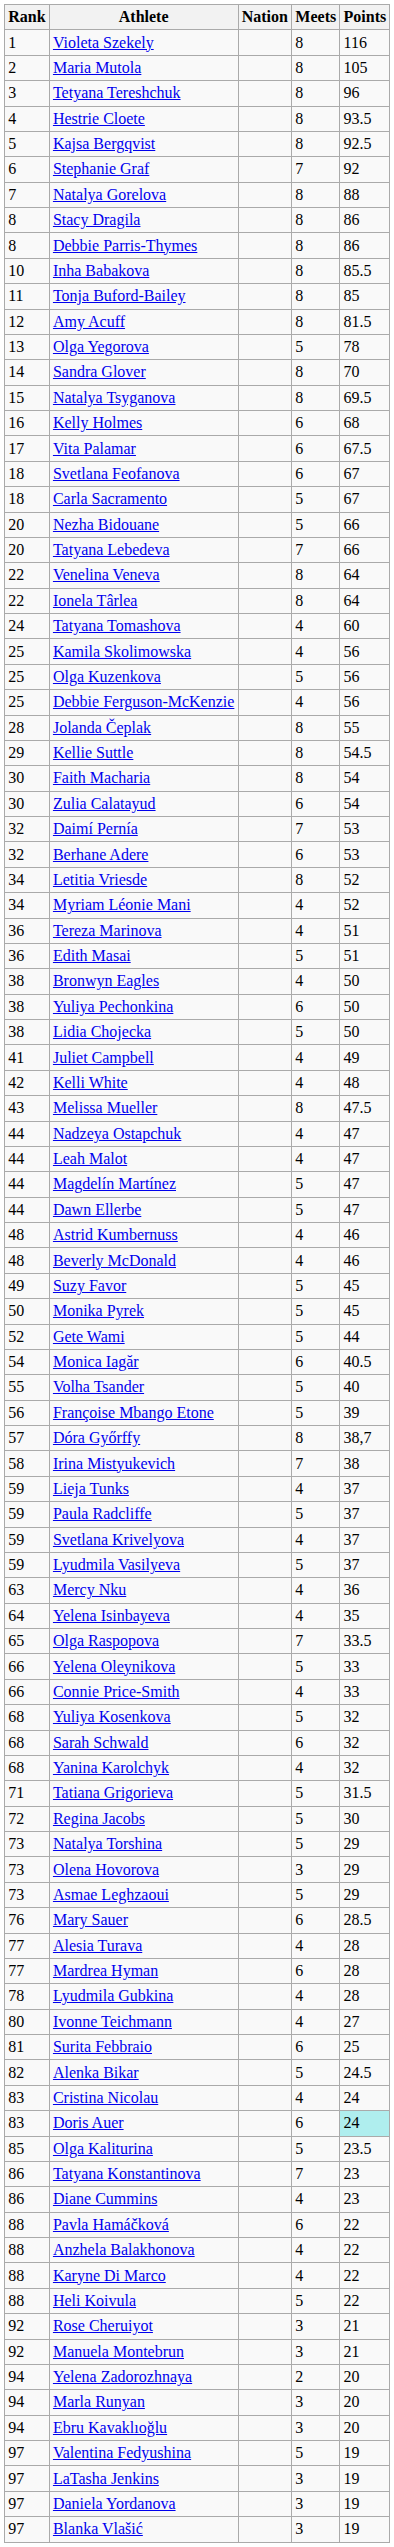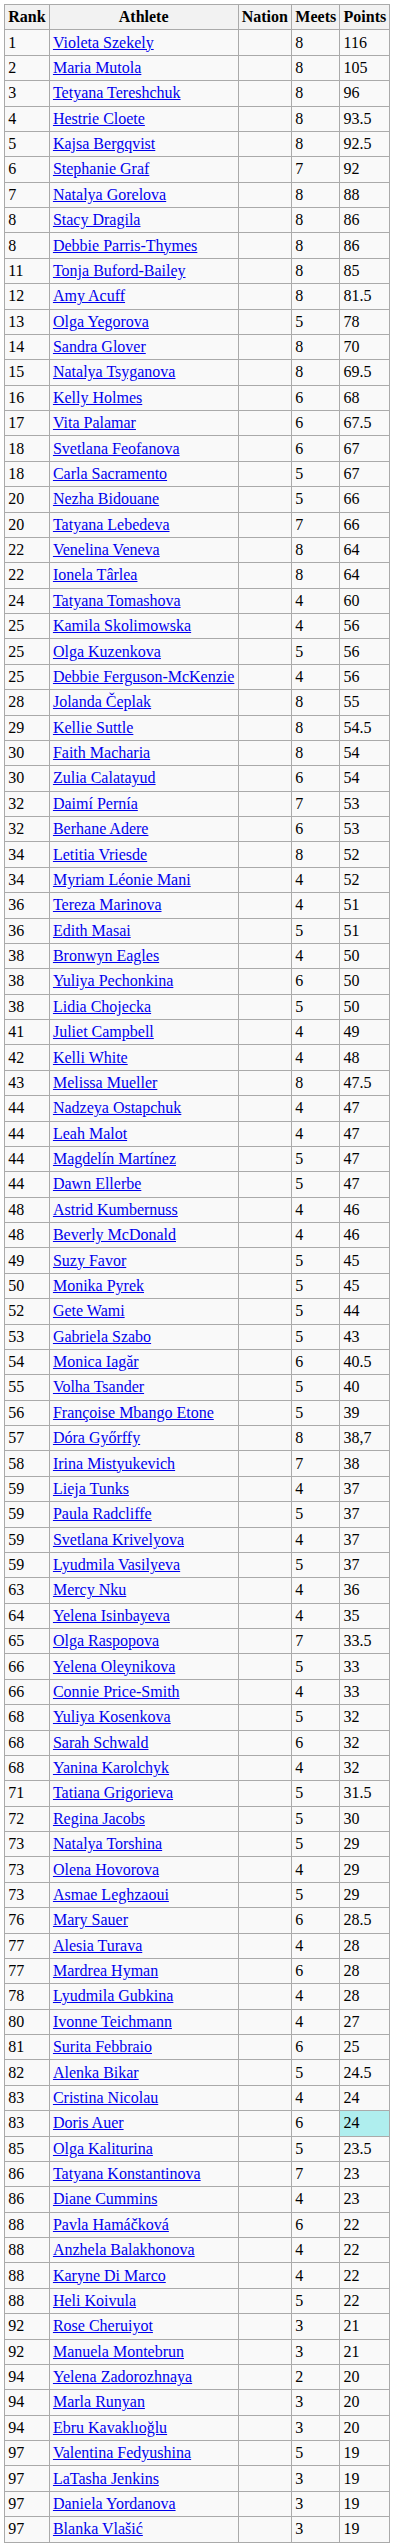 <table class=wikitable>
 <tr>
 <th>Rank</th>
 <th>Athlete</th>
 <th>Nation</th>
 <th>Meets</th>
 <th>Points</th>
 </tr>
 <tr>
 <td>1</td>
 <td><a href='#'>Violeta Szekely</a></td>
 <td></td>
 <td>8</td>
 <td>116</td>
 </tr>
 <tr>
 <td>2</td>
 <td><a href='#'>Maria Mutola</a></td>
 <td></td>
 <td>8</td>
 <td>105</td>
 </tr>
 <tr>
 <td>3</td>
 <td><a href='#'>Tetyana Tereshchuk</a></td>
 <td></td>
 <td>8</td>
 <td>96</td>
 </tr>
 <tr>
 <td>4</td>
 <td><a href='#'>Hestrie Cloete</a></td>
 <td></td>
 <td>8</td>
 <td>93.5</td>
 </tr>
 <tr>
 <td>5</td>
 <td><a href='#'>Kajsa Bergqvist</a></td>
 <td></td>
 <td>8</td>
 <td>92.5</td>
 </tr>
 <tr>
 <td>6</td>
 <td><a href='#'>Stephanie Graf</a></td>
 <td></td>
 <td>7</td>
 <td>92</td>
 </tr>
 <tr>
 <td>7</td>
 <td><a href='#'>Natalya Gorelova</a></td>
 <td></td>
 <td>8</td>
 <td>88</td>
 </tr>
 <tr>
 <td>8</td>
 <td><a href='#'>Stacy Dragila</a></td>
 <td></td>
 <td>8</td>
 <td>86</td>
 </tr>
 <tr>
 <td>8</td>
 <td><a href='#'>Debbie Parris-Thymes</a></td>
 <td></td>
 <td>8</td>
 <td>86</td>
-</tr>
-<tr>
-<td>10</td>
-<td><a href='#'>Inha Babakova</a></td>
-<td></td>
-<td>8</td>
-<td>85.5</td>
 </tr>
 <tr>
 <td>11</td>
 <td><a href='#'>Tonja Buford-Bailey</a></td>
 <td></td>
 <td>8</td>
 <td>85</td>
 </tr>
 <tr>
 <td>12</td>
 <td><a href='#'>Amy Acuff</a></td>
 <td></td>
 <td>8</td>
 <td>81.5</td>
 </tr>
 <tr>
 <td>13</td>
 <td><a href='#'>Olga Yegorova</a></td>
 <td></td>
 <td>5</td>
 <td>78</td>
 </tr>
 <tr>
 <td>14</td>
 <td><a href='#'>Sandra Glover</a></td>
 <td></td>
 <td>8</td>
 <td>70</td>
 </tr>
 <tr>
 <td>15</td>
 <td><a href='#'>Natalya Tsyganova</a></td>
 <td></td>
 <td>8</td>
 <td>69.5</td>
 </tr>
 <tr>
 <td>16</td>
 <td><a href='#'>Kelly Holmes</a></td>
 <td></td>
 <td>6</td>
 <td>68</td>
 </tr>
 <tr>
 <td>17</td>
 <td><a href='#'>Vita Palamar</a></td>
 <td></td>
 <td>6</td>
 <td>67.5</td>
 </tr>
 <tr>
 <td>18</td>
 <td><a href='#'>Svetlana Feofanova</a></td>
 <td></td>
 <td>6</td>
 <td>67</td>
 </tr>
 <tr>
 <td>18</td>
 <td><a href='#'>Carla Sacramento</a></td>
 <td></td>
 <td>5</td>
 <td>67</td>
 </tr>
 <tr>
 <td>20</td>
 <td><a href='#'>Nezha Bidouane</a></td>
 <td></td>
 <td>5</td>
 <td>66</td>
 </tr>
 <tr>
 <td>20</td>
 <td><a href='#'>Tatyana Lebedeva</a></td>
 <td></td>
 <td>7</td>
 <td>66</td>
 </tr>
 <tr>
 <td>22</td>
 <td><a href='#'>Venelina Veneva</a></td>
 <td></td>
 <td>8</td>
 <td>64</td>
 </tr>
 <tr>
 <td>22</td>
 <td><a href='#'>Ionela Târlea</a></td>
 <td></td>
 <td>8</td>
 <td>64</td>
 </tr>
 <tr>
 <td>24</td>
 <td><a href='#'>Tatyana Tomashova</a></td>
 <td></td>
 <td>4</td>
 <td>60</td>
 </tr>
 <tr>
 <td>25</td>
 <td><a href='#'>Kamila Skolimowska</a></td>
 <td></td>
 <td>4</td>
 <td>56</td>
 </tr>
 <tr>
 <td>25</td>
 <td><a href='#'>Olga Kuzenkova</a></td>
 <td></td>
 <td>5</td>
 <td>56</td>
 </tr>
 <tr>
 <td>25</td>
 <td><a href='#'>Debbie Ferguson-McKenzie</a></td>
 <td></td>
 <td>4</td>
 <td>56</td>
 </tr>
 <tr>
 <td>28</td>
 <td><a href='#'>Jolanda Čeplak</a></td>
 <td></td>
 <td>8</td>
 <td>55</td>
 </tr>
 <tr>
 <td>29</td>
 <td><a href='#'>Kellie Suttle</a></td>
 <td></td>
 <td>8</td>
 <td>54.5</td>
 </tr>
 <tr>
 <td>30</td>
 <td><a href='#'>Faith Macharia</a></td>
 <td></td>
 <td>8</td>
 <td>54</td>
 </tr>
 <tr>
 <td>30</td>
 <td><a href='#'>Zulia Calatayud</a></td>
 <td></td>
 <td>6</td>
 <td>54</td>
 </tr>
 <tr>
 <td>32</td>
 <td><a href='#'>Daimí Pernía</a></td>
 <td></td>
 <td>7</td>
 <td>53</td>
 </tr>
 <tr>
 <td>32</td>
 <td><a href='#'>Berhane Adere</a></td>
 <td></td>
 <td>6</td>
 <td>53</td>
 </tr>
 <tr>
 <td>34</td>
 <td><a href='#'>Letitia Vriesde</a></td>
 <td></td>
 <td>8</td>
 <td>52</td>
 </tr>
 <tr>
 <td>34</td>
 <td><a href='#'>Myriam Léonie Mani</a></td>
 <td></td>
 <td>4</td>
 <td>52</td>
 </tr>
 <tr>
 <td>36</td>
 <td><a href='#'>Tereza Marinova</a></td>
 <td></td>
 <td>4</td>
 <td>51</td>
 </tr>
 <tr>
 <td>36</td>
 <td><a href='#'>Edith Masai</a></td>
 <td></td>
 <td>5</td>
 <td>51</td>
 </tr>
 <tr>
 <td>38</td>
 <td><a href='#'>Bronwyn Eagles</a></td>
 <td></td>
 <td>4</td>
 <td>50</td>
 </tr>
 <tr>
 <td>38</td>
 <td><a href='#'>Yuliya Pechonkina</a></td>
 <td></td>
 <td>6</td>
 <td>50</td>
 </tr>
 <tr>
 <td>38</td>
 <td><a href='#'>Lidia Chojecka</a></td>
 <td></td>
 <td>5</td>
 <td>50</td>
 </tr>
 <tr>
 <td>41</td>
 <td><a href='#'>Juliet Campbell</a></td>
 <td></td>
 <td>4</td>
 <td>49</td>
 </tr>
 <tr>
 <td>42</td>
 <td><a href='#'>Kelli White</a></td>
 <td></td>
 <td>4</td>
 <td>48</td>
 </tr>
 <tr>
 <td>43</td>
 <td><a href='#'>Melissa Mueller</a></td>
 <td></td>
 <td>8</td>
 <td>47.5</td>
 </tr>
 <tr>
 <td>44</td>
 <td><a href='#'>Nadzeya Ostapchuk</a></td>
 <td></td>
 <td>4</td>
 <td>47</td>
 </tr>
 <tr>
 <td>44</td>
 <td><a href='#'>Leah Malot</a></td>
 <td></td>
 <td>4</td>
 <td>47</td>
 </tr>
 <tr>
 <td>44</td>
 <td><a href='#'>Magdelín Martínez</a></td>
 <td></td>
 <td>5</td>
 <td>47</td>
 </tr>
 <tr>
 <td>44</td>
 <td><a href='#'>Dawn Ellerbe</a></td>
 <td></td>
 <td>5</td>
 <td>47</td>
 </tr>
 <tr>
 <td>48</td>
 <td><a href='#'>Astrid Kumbernuss</a></td>
 <td></td>
 <td>4</td>
 <td>46</td>
 </tr>
 <tr>
 <td>48</td>
 <td><a href='#'>Beverly McDonald</a></td>
 <td></td>
 <td>4</td>
 <td>46</td>
 </tr>
 <tr>
 <td>49</td>
 <td><a href='#'>Suzy Favor</a></td>
 <td></td>
 <td>5</td>
 <td>45</td>
 </tr>
 <tr>
 <td>50</td>
 <td><a href='#'>Monika Pyrek</a></td>
 <td></td>
 <td>5</td>
 <td>45</td>
 </tr>
 <tr>
 <td>52</td>
 <td><a href='#'>Gete Wami</a></td>
 <td></td>
 <td>5</td>
 <td>44</td>
 </tr>
 <tr>
+<td>53</td>
+<td><a href='#'>Gabriela Szabo</a></td>
+<td></td>
+<td>5</td>
+<td>43</td>
+</tr>
+<tr>
 <td>54</td>
 <td><a href='#'>Monica Iagăr</a></td>
 <td></td>
 <td>6</td>
 <td>40.5</td>
 </tr>
 <tr>
 <td>55</td>
 <td><a href='#'>Volha Tsander</a></td>
 <td></td>
 <td>5</td>
 <td>40</td>
 </tr>
 <tr>
 <td>56</td>
 <td><a href='#'>Françoise Mbango Etone</a></td>
 <td></td>
 <td>5</td>
 <td>39</td>
 </tr>
 <tr>
 <td>57</td>
 <td><a href='#'>Dóra Győrffy</a></td>
 <td></td>
 <td>8</td>
 <td>38,7</td>
 </tr>
 <tr>
 <td>58</td>
 <td><a href='#'>Irina Mistyukevich</a></td>
 <td></td>
 <td>7</td>
 <td>38</td>
 </tr>
 <tr>
 <td>59</td>
 <td><a href='#'>Lieja Tunks</a></td>
 <td></td>
 <td>4</td>
 <td>37</td>
 </tr>
 <tr>
 <td>59</td>
 <td><a href='#'>Paula Radcliffe</a></td>
 <td></td>
 <td>5</td>
 <td>37</td>
 </tr>
 <tr>
 <td>59</td>
 <td><a href='#'>Svetlana Krivelyova</a></td>
 <td></td>
 <td>4</td>
 <td>37</td>
 </tr>
 <tr>
 <td>59</td>
 <td><a href='#'>Lyudmila Vasilyeva</a></td>
 <td></td>
 <td>5</td>
 <td>37</td>
 </tr>
 <tr>
 <td>63</td>
 <td><a href='#'>Mercy Nku</a></td>
 <td></td>
 <td>4</td>
 <td>36</td>
 </tr>
 <tr>
 <td>64</td>
 <td><a href='#'>Yelena Isinbayeva</a></td>
 <td></td>
 <td>4</td>
 <td>35</td>
 </tr>
 <tr>
 <td>65</td>
 <td><a href='#'>Olga Raspopova</a></td>
 <td></td>
 <td>7</td>
 <td>33.5</td>
 </tr>
 <tr>
 <td>66</td>
 <td><a href='#'>Yelena Oleynikova</a></td>
 <td></td>
 <td>5</td>
 <td>33</td>
 </tr>
 <tr>
 <td>66</td>
 <td><a href='#'>Connie Price-Smith</a></td>
 <td></td>
 <td>4</td>
 <td>33</td>
 </tr>
 <tr>
 <td>68</td>
 <td><a href='#'>Yuliya Kosenkova</a></td>
 <td></td>
 <td>5</td>
 <td>32</td>
 </tr>
 <tr>
 <td>68</td>
 <td><a href='#'>Sarah Schwald</a></td>
 <td></td>
 <td>6</td>
 <td>32</td>
 </tr>
 <tr>
 <td>68</td>
 <td><a href='#'>Yanina Karolchyk</a></td>
 <td></td>
 <td>4</td>
 <td>32</td>
 </tr>
 <tr>
 <td>71</td>
 <td><a href='#'>Tatiana Grigorieva</a></td>
 <td></td>
 <td>5</td>
 <td>31.5</td>
 </tr>
 <tr>
 <td>72</td>
 <td><a href='#'>Regina Jacobs</a></td>
 <td></td>
 <td>5</td>
 <td>30</td>
 </tr>
 <tr>
 <td>73</td>
 <td><a href='#'>Natalya Torshina</a></td>
 <td></td>
 <td>5</td>
 <td>29</td>
 </tr>
 <tr>
 <td>73</td>
 <td><a href='#'>Olena Hovorova</a></td>
 <td></td>
-<td>3</td>
+<td>4</td>
 <td>29</td>
 </tr>
 <tr>
 <td>73</td>
 <td><a href='#'>Asmae Leghzaoui</a></td>
 <td></td>
 <td>5</td>
 <td>29</td>
 </tr>
 <tr>
 <td>76</td>
 <td><a href='#'>Mary Sauer</a></td>
 <td></td>
 <td>6</td>
 <td>28.5</td>
 </tr>
 <tr>
 <td>77</td>
 <td><a href='#'>Alesia Turava</a></td>
 <td></td>
 <td>4</td>
 <td>28</td>
 </tr>
 <tr>
 <td>77</td>
 <td><a href='#'>Mardrea Hyman</a></td>
 <td></td>
 <td>6</td>
 <td>28</td>
 </tr>
 <tr>
 <td>78</td>
 <td><a href='#'>Lyudmila Gubkina</a></td>
 <td></td>
 <td>4</td>
 <td>28</td>
 </tr>
 <tr>
 <td>80</td>
 <td><a href='#'>Ivonne Teichmann</a></td>
 <td></td>
 <td>4</td>
 <td>27</td>
 </tr>
 <tr>
 <td>81</td>
 <td><a href='#'>Surita Febbraio</a></td>
 <td></td>
 <td>6</td>
 <td>25</td>
 </tr>
 <tr>
 <td>82</td>
 <td><a href='#'>Alenka Bikar</a></td>
 <td></td>
 <td>5</td>
 <td>24.5</td>
 </tr>
 <tr>
 <td>83</td>
 <td><a href='#'>Cristina Nicolau</a></td>
 <td></td>
 <td>4</td>
 <td>24</td>
 </tr>
 <tr>
 <td>83</td>
 <td><a href='#'>Doris Auer</a></td>
 <td></td>
 <td>6</td>
 <td style="background: paleturquoise;">24</td>
 </tr>
 <tr>
 <td>85</td>
 <td><a href='#'>Olga Kaliturina</a></td>
 <td></td>
 <td>5</td>
 <td>23.5</td>
 </tr>
 <tr>
 <td>86</td>
 <td><a href='#'>Tatyana Konstantinova</a></td>
 <td></td>
 <td>7</td>
 <td>23</td>
 </tr>
 <tr>
 <td>86</td>
 <td><a href='#'>Diane Cummins</a></td>
 <td></td>
 <td>4</td>
 <td>23</td>
 </tr>
 <tr>
 <td>88</td>
 <td><a href='#'>Pavla Hamáčková</a></td>
 <td></td>
 <td>6</td>
 <td>22</td>
 </tr>
 <tr>
 <td>88</td>
 <td><a href='#'>Anzhela Balakhonova</a></td>
 <td></td>
 <td>4</td>
 <td>22</td>
 </tr>
 <tr>
 <td>88</td>
 <td><a href='#'>Karyne Di Marco</a></td>
 <td></td>
 <td>4</td>
 <td>22</td>
 </tr>
 <tr>
 <td>88</td>
 <td><a href='#'>Heli Koivula</a></td>
 <td></td>
 <td>5</td>
 <td>22</td>
 </tr>
 <tr>
 <td>92</td>
 <td><a href='#'>Rose Cheruiyot</a></td>
 <td></td>
 <td>3</td>
 <td>21</td>
 </tr>
 <tr>
 <td>92</td>
 <td><a href='#'>Manuela Montebrun</a></td>
 <td></td>
 <td>3</td>
 <td>21</td>
 </tr>
 <tr>
 <td>94</td>
 <td><a href='#'>Yelena Zadorozhnaya</a></td>
 <td></td>
 <td>2</td>
 <td>20</td>
 </tr>
 <tr>
 <td>94</td>
 <td><a href='#'>Marla Runyan</a></td>
 <td></td>
 <td>3</td>
 <td>20</td>
 </tr>
 <tr>
 <td>94</td>
 <td><a href='#'>Ebru Kavaklıoğlu</a></td>
 <td></td>
 <td>3</td>
 <td>20</td>
 </tr>
 <tr>
 <td>97</td>
 <td><a href='#'>Valentina Fedyushina</a></td>
 <td></td>
 <td>5</td>
 <td>19</td>
 </tr>
 <tr>
 <td>97</td>
 <td><a href='#'>LaTasha Jenkins</a></td>
 <td></td>
 <td>3</td>
 <td>19</td>
 </tr>
 <tr>
 <td>97</td>
 <td><a href='#'>Daniela Yordanova</a></td>
 <td></td>
 <td>3</td>
 <td>19</td>
 </tr>
 <tr>
 <td>97</td>
 <td><a href='#'>Blanka Vlašić</a></td>
 <td></td>
 <td>3</td>
 <td>19</td>
 </tr>
 </table>
